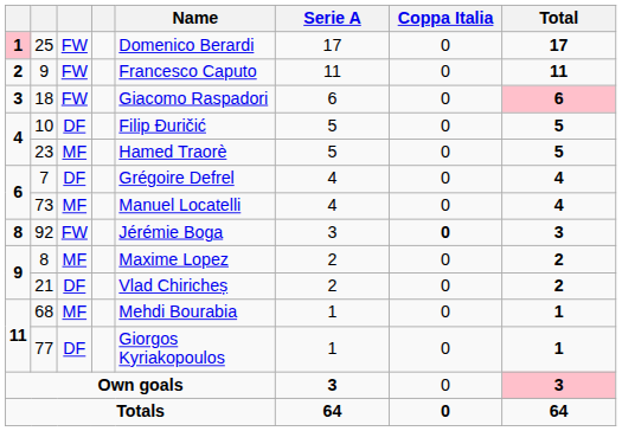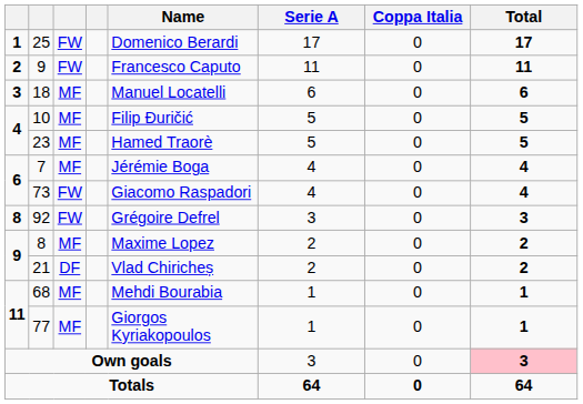 <table class="wikitable" style="text-align:center">
 <tr>
 <th width=15></th>
 <th width=15></th>
 <th width=15></th>
 <th width=15></th>
 <th width=145>Name</th>
 <th width=100><a href='#'>Serie A</a></th>
 <th width=100><a href='#'>Coppa Italia</a></th>
 <th width=100>Total</th>
 </tr>
 <tr>
-<td rowspan=1 style="background: pink;"><strong>1</strong></td>
+<td rowspan=1><strong>1</strong></td>
 <td>25</td>
 <td><a href='#'>FW</a></td>
 <td></td>
 <td align=left><a href='#'>Domenico Berardi</a></td>
 <td>17</td>
 <td>0</td>
 <td><strong>17</strong></td>
 </tr>
 <tr>
 <td rowspan=1><strong>2</strong></td>
 <td>9</td>
 <td><a href='#'>FW</a></td>
 <td></td>
 <td align=left><a href='#'>Francesco Caputo</a></td>
 <td>11</td>
 <td>0</td>
 <td><strong>11</strong></td>
 </tr>
 <tr>
 <td rowspan=1><strong>3</strong></td>
 <td>18</td>
-<td><a href='#'>FW</a></td>
+<td><a href='#'>MF</a></td>
 <td></td>
-<td align=left><a href='#'>Giacomo Raspadori</a></td>
+<td align=left><a href='#'>Manuel Locatelli</a></td>
 <td>6</td>
 <td>0</td>
-<td style="background: pink;"><strong>6</strong></td>
+<td><strong>6</strong></td>
 </tr>
 <tr>
 <td rowspan=2><strong>4</strong></td>
 <td>10</td>
-<td><a href='#'>DF</a></td>
+<td><a href='#'>MF</a></td>
 <td></td>
 <td align=left><a href='#'>Filip Đuričić</a></td>
 <td>5</td>
 <td>0</td>
 <td><strong>5</strong></td>
 </tr>
 <tr>
 <td>23</td>
 <td><a href='#'>MF</a></td>
 <td></td>
 <td align=left><a href='#'>Hamed Traorè</a></td>
 <td>5</td>
 <td>0</td>
 <td><strong>5</strong></td>
 </tr>
 <tr>
 <td rowspan=2><strong>6</strong></td>
 <td>7</td>
-<td><a href='#'>DF</a></td>
+<td><a href='#'>MF</a></td>
 <td></td>
-<td align=left><a href='#'>Grégoire Defrel</a></td>
+<td align=left><a href='#'>Jérémie Boga</a></td>
 <td>4</td>
 <td>0</td>
 <td><strong>4</strong></td>
 </tr>
 <tr>
 <td>73</td>
-<td><a href='#'>MF</a></td>
+<td><a href='#'>FW</a></td>
 <td></td>
-<td align=left><a href='#'>Manuel Locatelli</a></td>
+<td align=left><a href='#'>Giacomo Raspadori</a></td>
 <td>4</td>
 <td>0</td>
 <td><strong>4</strong></td>
 </tr>
 <tr>
 <td rowspan=1><strong>8</strong></td>
 <td>92</td>
 <td><a href='#'>FW</a></td>
 <td></td>
-<td align=left><a href='#'>Jérémie Boga</a></td>
+<td align=left><a href='#'>Grégoire Defrel</a></td>
 <td>3</td>
-<td><strong>0</strong></td>
+<td>0</td>
 <td><strong>3</strong></td>
 </tr>
 <tr>
 <td rowspan=2><strong>9</strong></td>
 <td>8</td>
 <td><a href='#'>MF</a></td>
 <td></td>
 <td align=left><a href='#'>Maxime Lopez</a></td>
 <td>2</td>
 <td>0</td>
 <td><strong>2</strong></td>
 </tr>
 <tr>
 <td>21</td>
 <td><a href='#'>DF</a></td>
 <td></td>
 <td align=left><a href='#'>Vlad Chiricheș</a></td>
 <td>2</td>
 <td>0</td>
 <td><strong>2</strong></td>
 </tr>
 <tr>
 <td rowspan=2><strong>11</strong></td>
 <td>68</td>
 <td><a href='#'>MF</a></td>
 <td></td>
 <td align=left><a href='#'>Mehdi Bourabia</a></td>
 <td>1</td>
 <td>0</td>
 <td><strong>1</strong></td>
 </tr>
 <tr>
 <td>77</td>
-<td><a href='#'>DF</a></td>
+<td><a href='#'>MF</a></td>
 <td></td>
 <td align=left><a href='#'>Giorgos Kyriakopoulos</a></td>
 <td>1</td>
 <td>0</td>
 <td><strong>1</strong></td>
 </tr>
 <tr>
 <td colspan=5><strong>Own goals</strong></td>
-<td><strong>3</strong></td>
+<td>3</td>
 <td>0</td>
 <td style="background: pink;"><strong>3</strong></td>
 </tr>
 <tr>
 <td colspan=5><strong>Totals</strong></td>
 <td><strong>64</strong></td>
 <td><strong>0</strong></td>
 <td><strong>64</strong></td>
 </tr>
 </table>
